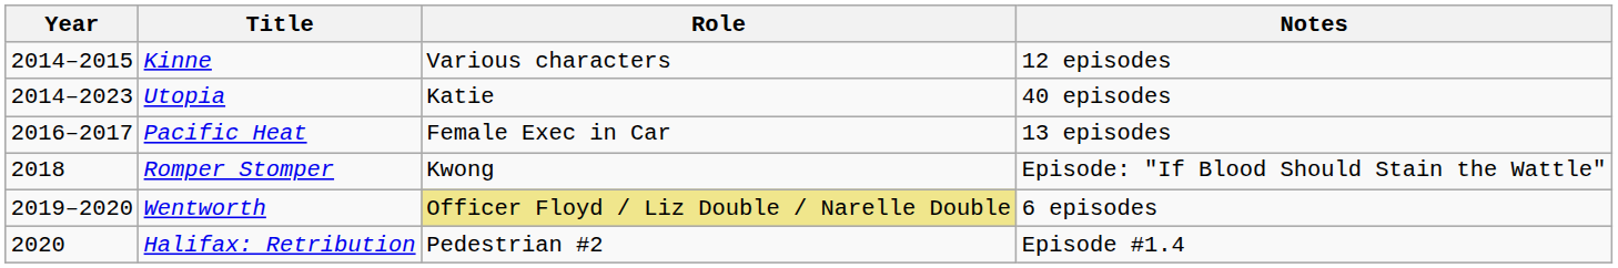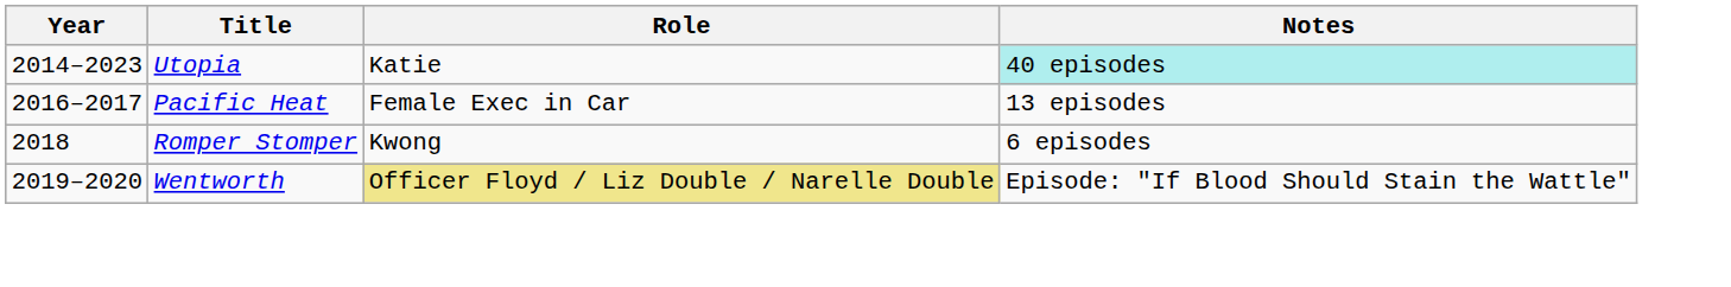 <table class="wikitable sortable">
 <tr>
 <th>Year</th>
 <th>Title</th>
 <th>Role</th>
 <th>Notes</th>
 </tr>
 <tr>
-<td>2014–2015</td>
-<td><a href='#'><em>Kinne</em></a></td>
-<td>Various characters</td>
-<td>12 episodes</td>
-</tr>
-<tr>
 <td>2014–2023</td>
 <td><a href='#'><em>Utopia</em></a></td>
 <td>Katie</td>
-<td>40 episodes</td>
+<td style="background: paleturquoise;">40 episodes</td>
 </tr>
 <tr>
 <td>2016–2017</td>
 <td><em><a href='#'>Pacific Heat</a></em></td>
 <td>Female Exec in Car</td>
 <td>13 episodes</td>
 </tr>
 <tr>
 <td>2018</td>
 <td><a href='#'><em>Romper Stomper</em></a></td>
 <td>Kwong</td>
-<td>Episode: "If Blood Should Stain the Wattle"</td>
+<td>6 episodes</td>
 </tr>
 <tr>
 <td>2019–2020</td>
 <td><a href='#'><em>Wentworth</em></a></td>
 <td style="background: khaki;">Officer Floyd / Liz Double / Narelle Double</td>
-<td>6 episodes</td>
-</tr>
-<tr>
-<td>2020</td>
-<td><em><a href='#'>Halifax: Retribution</a></em></td>
-<td>Pedestrian #2</td>
-<td>Episode #1.4</td>
+<td>Episode: "If Blood Should Stain the Wattle"</td>
 </tr>
 </table>
